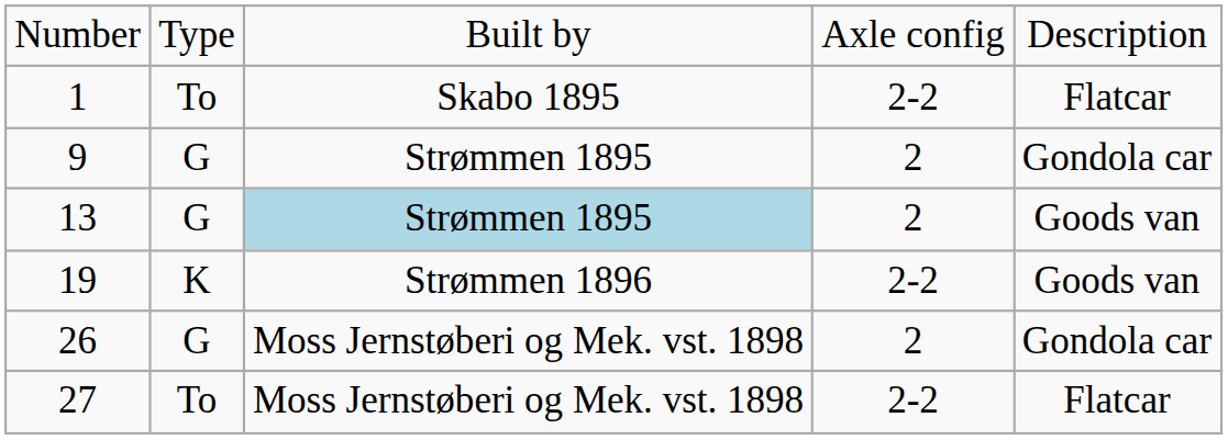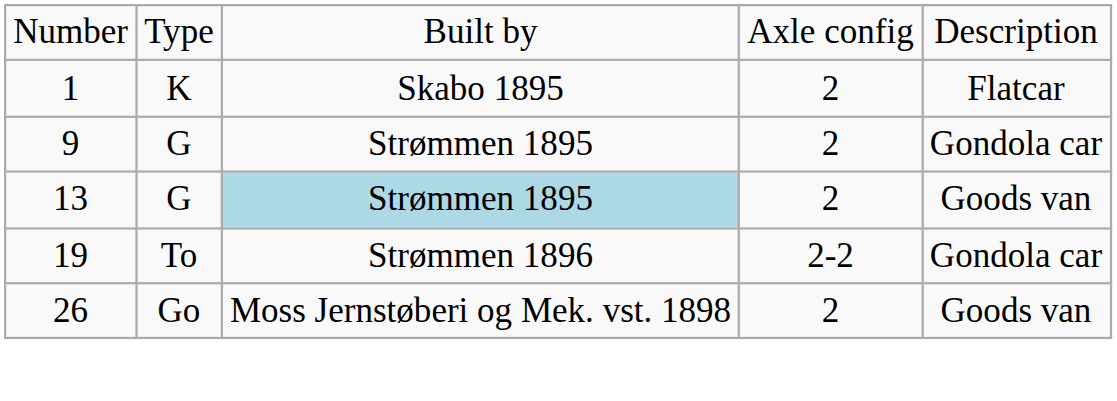 <table class="wikitable" style="text-align:center">
 <tr>
 <td>Number</td>
 <td>Type</td>
 <td>Built by</td>
 <td>Axle config</td>
 <td>Description</td>
 </tr>
 <tr>
 <td>1</td>
-<td>To</td>
+<td>K</td>
 <td>Skabo 1895</td>
-<td>2-2</td>
+<td>2</td>
 <td>Flatcar</td>
 </tr>
 <tr>
 <td>9</td>
 <td>G</td>
 <td>Strømmen 1895</td>
 <td>2</td>
 <td>Gondola car</td>
 </tr>
 <tr>
 <td>13</td>
 <td>G</td>
 <td style="background: lightblue;">Strømmen 1895</td>
 <td>2</td>
 <td>Goods van</td>
 </tr>
 <tr>
 <td>19</td>
-<td>K</td>
+<td>To</td>
 <td>Strømmen 1896</td>
 <td>2-2</td>
-<td>Goods van</td>
+<td>Gondola car</td>
 </tr>
 <tr>
 <td>26</td>
-<td>G</td>
+<td>Go</td>
 <td>Moss Jernstøberi og Mek. vst. 1898</td>
 <td>2</td>
-<td>Gondola car</td>
-</tr>
-<tr>
-<td>27</td>
-<td>To</td>
-<td>Moss Jernstøberi og Mek. vst. 1898</td>
-<td>2-2</td>
-<td>Flatcar</td>
+<td>Goods van</td>
 </tr>
 </table>
